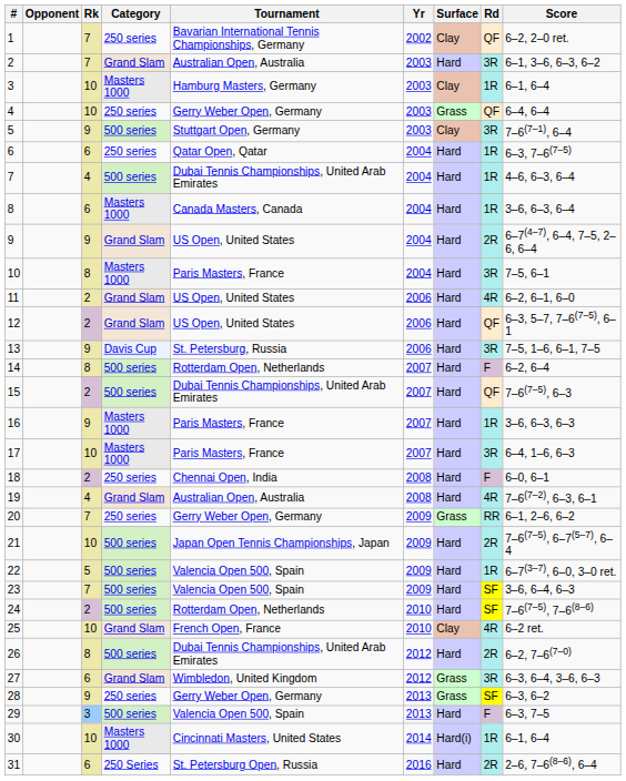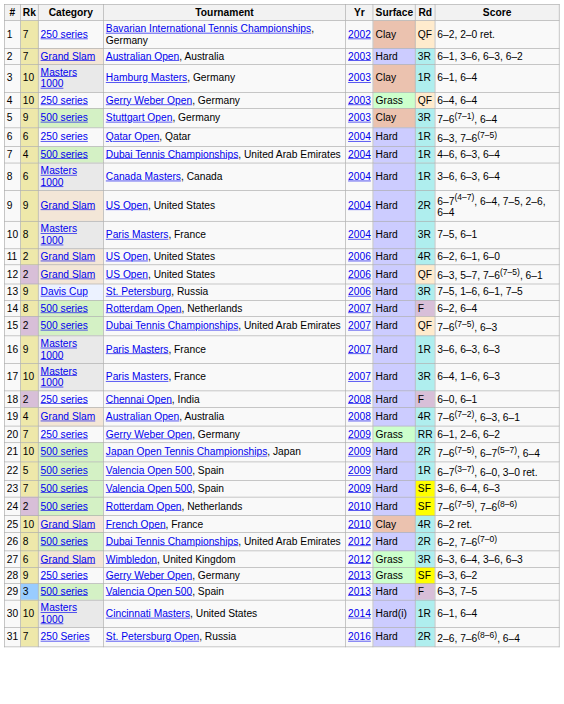 <table class="wikitable sortable">
 <tr>
 <th scope="col">#</th>
-<th scope="col">Opponent</th>
 <th scope="col">Rk</th>
 <th scope="col">Category</th>
 <th scope="col">Tournament</th>
 <th scope="col">Yr</th>
 <th scope="col">Surface</th>
 <th scope="col">Rd</th>
 <th scope="col" class="unsortable">Score</th>
 </tr>
 <tr>
 <td>1</td>
-<td data-sort-value="Haas, T"></td>
 <td bgcolor=EEE8AA>7</td>
 <td><a href='#'>250 series</a></td>
 <td><a href='#'>Bavarian International Tennis Championships</a>, Germany</td>
 <td><a href='#'>2002</a></td>
 <td bgcolor=EBC2AF>Clay</td>
 <td bgcolor=ffebcd data-sort-value="6R">QF</td>
 <td>6–2, 2–0 ret.</td>
 </tr>
 <tr>
 <td>2</td>
-<td data-sort-value="Novak, J"></td>
 <td bgcolor=EEE8AA>7</td>
 <td bgcolor=f3e6d7><a href='#'>Grand Slam</a></td>
 <td><a href='#'>Australian Open</a>, Australia</td>
 <td><a href='#'>2003</a></td>
 <td bgcolor=CCCCFF>Hard</td>
 <td bgcolor=afeeee data-sort-value="4R">3R</td>
 <td>6–1, 3–6, 6–3, 6–2</td>
 </tr>
 <tr>
 <td>3</td>
-<td data-sort-value="Novak, J"></td>
 <td bgcolor=EEE8AA>10</td>
 <td bgcolor=e9e9e9><a href='#'>Masters 1000</a></td>
 <td><a href='#'>Hamburg Masters</a>, Germany</td>
 <td><a href='#'>2003</a></td>
 <td bgcolor=EBC2AF>Clay</td>
 <td bgcolor=afeeee data-sort-value="2R">1R</td>
 <td>6–1, 6–4</td>
 </tr>
 <tr>
 <td>4</td>
-<td data-sort-value="Novak, J"></td>
 <td bgcolor=EEE8AA>10</td>
 <td><a href='#'>250 series</a></td>
 <td><a href='#'>Gerry Weber Open</a>, Germany</td>
 <td><a href='#'>2003</a></td>
 <td bgcolor=CCFFCC>Grass</td>
 <td bgcolor=ffebcd data-sort-value="6R">QF</td>
 <td>6–4, 6–4</td>
 </tr>
 <tr>
 <td>5</td>
-<td data-sort-value="Novak, J"></td>
 <td bgcolor=EEE8AA>9</td>
 <td bgcolor=d4f1c5><a href='#'>500 series</a></td>
 <td><a href='#'>Stuttgart Open</a>, Germany</td>
 <td><a href='#'>2003</a></td>
 <td bgcolor=EBC2AF>Clay</td>
 <td bgcolor=afeeee data-sort-value="4R">3R</td>
 <td>7–6<sup>(7–1)</sup>, 6–4</td>
 </tr>
 <tr>
 <td>6</td>
-<td data-sort-value="Schüttler, R"></td>
 <td bgcolor=EEE8AA>6</td>
 <td><a href='#'>250 series</a></td>
 <td><a href='#'>Qatar Open</a>, Qatar</td>
 <td><a href='#'>2004</a></td>
 <td bgcolor=CCCCFF>Hard</td>
 <td bgcolor=afeeee data-sort-value="2R">1R</td>
 <td>6–3, 7–6<sup>(7–5)</sup></td>
 </tr>
 <tr>
 <td>7</td>
-<td data-sort-value="Coria, G"></td>
 <td bgcolor=EEE8AA>4</td>
 <td bgcolor=d4f1c5><a href='#'>500 series</a></td>
 <td><a href='#'>Dubai Tennis Championships</a>, United Arab Emirates</td>
 <td><a href='#'>2004</a></td>
 <td bgcolor=CCCCFF>Hard</td>
 <td bgcolor=afeeee data-sort-value="2R">1R</td>
 <td>4–6, 6–3, 6–4</td>
 </tr>
 <tr>
 <td>8</td>
-<td data-sort-value="Nalbandian, D"></td>
 <td bgcolor=EEE8AA>6</td>
 <td bgcolor=e9e9e9><a href='#'>Masters 1000</a></td>
 <td><a href='#'>Canada Masters</a>, Canada</td>
 <td><a href='#'>2004</a></td>
 <td bgcolor=CCCCFF>Hard</td>
 <td bgcolor=afeeee data-sort-value="2R">1R</td>
 <td>3–6, 6–3, 6–4</td>
 </tr>
 <tr>
 <td>9</td>
-<td data-sort-value="Nalbandian, D"></td>
 <td bgcolor=EEE8AA>9</td>
 <td bgcolor=f3e6d7><a href='#'>Grand Slam</a></td>
 <td><a href='#'>US Open</a>, United States</td>
 <td><a href='#'>2004</a></td>
 <td bgcolor=CCCCFF>Hard</td>
 <td bgcolor=afeeee data-sort-value="3R">2R</td>
 <td>6–7<sup>(4–7)</sup>, 6–4, 7–5, 2–6, 6–4</td>
 </tr>
 <tr>
 <td>10</td>
-<td data-sort-value="Henman, T"></td>
 <td bgcolor=EEE8AA>8</td>
 <td bgcolor=e9e9e9><a href='#'>Masters 1000</a></td>
 <td><a href='#'>Paris Masters</a>, France</td>
 <td><a href='#'>2004</a></td>
 <td bgcolor=CCCCFF>Hard</td>
 <td bgcolor=afeeee data-sort-value="4R">3R</td>
 <td>7–5, 6–1</td>
 </tr>
 <tr>
 <td>11</td>
-<td data-sort-value="Robredo, T"></td>
 <td bgcolor=EEE8AA>2</td>
 <td bgcolor=f3e6d7><a href='#'>Grand Slam</a></td>
 <td><a href='#'>US Open</a>, United States</td>
 <td><a href='#'>2006</a></td>
 <td bgcolor=CCCCFF>Hard</td>
 <td bgcolor=afeeee data-sort-value="5R">4R</td>
 <td>6–2, 6–1, 6–0</td>
 </tr>
 <tr>
 <td>12</td>
-<td data-sort-value="Nadal, R"></td>
 <td bgcolor=thistle>2</td>
 <td bgcolor=f3e6d7><a href='#'>Grand Slam</a></td>
 <td><a href='#'>US Open</a>, United States</td>
 <td><a href='#'>2006</a></td>
 <td bgcolor=CCCCFF>Hard</td>
 <td bgcolor=ffebcd data-sort-value="6R">QF</td>
 <td>6–3, 5–7, 7–6<sup>(7–5)</sup>, 6–1</td>
 </tr>
 <tr>
 <td>13</td>
-<td data-sort-value="Blake, J"></td>
 <td bgcolor=EEE8AA>9</td>
 <td bgcolor=ecf2ff><a href='#'>Davis Cup</a></td>
 <td><a href='#'>St. Petersburg</a>, Russia</td>
 <td><a href='#'>2006</a></td>
 <td bgcolor=CCCCFF>Hard</td>
 <td bgcolor=afeeee data-sort-value="4R">3R</td>
 <td>7–5, 1–6, 6–1, 7–5</td>
 </tr>
 <tr>
 <td>14</td>
-<td data-sort-value="Ljubicic, I"></td>
 <td bgcolor=EEE8AA>8</td>
 <td bgcolor=d4f1c5><a href='#'>500 series</a></td>
 <td><a href='#'>Rotterdam Open</a>, Netherlands</td>
 <td><a href='#'>2007</a></td>
 <td bgcolor=CCCCFF>Hard</td>
 <td bgcolor=thistle data-sort-value="8R">F</td>
 <td>6–2, 6–4</td>
 </tr>
 <tr>
 <td>15</td>
-<td data-sort-value="Nadal, R"></td>
 <td bgcolor=thistle>2</td>
 <td bgcolor=d4f1c5><a href='#'>500 series</a></td>
 <td><a href='#'>Dubai Tennis Championships</a>, United Arab Emirates</td>
 <td><a href='#'>2007</a></td>
 <td bgcolor=CCCCFF>Hard</td>
 <td bgcolor=ffebcd data-sort-value="6R">QF</td>
 <td>7–6<sup>(7–5)</sup>, 6–3</td>
 </tr>
 <tr>
 <td>16</td>
-<td data-sort-value="Gonzalez, F"></td>
 <td bgcolor=EEE8AA>9</td>
 <td bgcolor=e9e9e9><a href='#'>Masters 1000</a></td>
 <td><a href='#'>Paris Masters</a>, France</td>
 <td><a href='#'>2007</a></td>
 <td bgcolor=CCCCFF>Hard</td>
 <td bgcolor=afeeee data-sort-value="2R">1R</td>
 <td>3–6, 6–3, 6–3</td>
 </tr>
 <tr>
 <td>17</td>
-<td data-sort-value="Haas, T"></td>
 <td bgcolor=EEE8AA>10</td>
 <td bgcolor=e9e9e9><a href='#'>Masters 1000</a></td>
 <td><a href='#'>Paris Masters</a>, France</td>
 <td><a href='#'>2007</a></td>
 <td bgcolor=CCCCFF>Hard</td>
 <td bgcolor=afeeee data-sort-value="4R">3R</td>
 <td>6–4, 1–6, 6–3</td>
 </tr>
 <tr>
 <td>18</td>
-<td data-sort-value="Nadal, R"></td>
 <td bgcolor=thistle>2</td>
 <td><a href='#'>250 series</a></td>
 <td><a href='#'>Chennai Open</a>, India</td>
 <td><a href='#'>2008</a></td>
 <td bgcolor=CCCCFF>Hard</td>
 <td bgcolor=thistle data-sort-value="8R">F</td>
 <td>6–0, 6–1</td>
 </tr>
 <tr>
 <td>19</td>
-<td data-sort-value="Davydenko, N"></td>
 <td bgcolor=EEE8AA>4</td>
 <td bgcolor=f3e6d7><a href='#'>Grand Slam</a></td>
 <td><a href='#'>Australian Open</a>, Australia</td>
 <td><a href='#'>2008</a></td>
 <td bgcolor=CCCCFF>Hard</td>
 <td bgcolor=afeeee data-sort-value="5R">4R</td>
 <td>7–6<sup>(7–2)</sup>, 6–3, 6–1</td>
 </tr>
 <tr>
 <td>20</td>
-<td data-sort-value="Simon, G"></td>
 <td bgcolor=EEE8AA>7</td>
 <td><a href='#'>250 series</a></td>
 <td><a href='#'>Gerry Weber Open</a>, Germany</td>
 <td><a href='#'>2009</a></td>
 <td bgcolor=CCFFCC>Grass</td>
 <td bgcolor=afeeee data-sort-value="1R">RR</td>
 <td>6–1, 2–6, 6–2</td>
 </tr>
 <tr>
 <td>21</td>
-<td data-sort-value="Simon, G"></td>
 <td bgcolor=EEE8AA>10</td>
 <td bgcolor=d4f1c5><a href='#'>500 series</a></td>
 <td><a href='#'>Japan Open Tennis Championships</a>, Japan</td>
 <td><a href='#'>2009</a></td>
 <td bgcolor=CCCCFF>Hard</td>
 <td bgcolor=afeeee data-sort-value="3R">2R</td>
 <td>7–6<sup>(7–5)</sup>, 6–7<sup>(5–7)</sup>, 6–4</td>
 </tr>
 <tr>
 <td>22</td>
-<td data-sort-value="Tsonga, J"></td>
 <td bgcolor=EEE8AA>5</td>
 <td bgcolor=d4f1c5><a href='#'>500 series</a></td>
 <td><a href='#'>Valencia Open 500</a>, Spain</td>
 <td><a href='#'>2009</a></td>
 <td bgcolor=CCCCFF>Hard</td>
 <td bgcolor=afeeee data-sort-value="2R">1R</td>
 <td>6–7<sup>(3–7)</sup>, 6–0, 3–0 ret.</td>
 </tr>
 <tr>
 <td>23</td>
-<td data-sort-value="Davydenko, N"></td>
 <td bgcolor=EEE8AA>7</td>
 <td bgcolor=d4f1c5><a href='#'>500 series</a></td>
 <td><a href='#'>Valencia Open 500</a>, Spain</td>
 <td><a href='#'>2009</a></td>
 <td bgcolor=CCCCFF>Hard</td>
 <td bgcolor=yellow data-sort-value="7R">SF</td>
 <td>3–6, 6–4, 6–3</td>
 </tr>
 <tr>
 <td>24</td>
-<td data-sort-value="Djokovic, N"></td>
 <td bgcolor=thistle>2</td>
 <td bgcolor=d4f1c5><a href='#'>500 series</a></td>
 <td><a href='#'>Rotterdam Open</a>, Netherlands</td>
 <td><a href='#'>2010</a></td>
 <td bgcolor=CCCCFF>Hard</td>
 <td bgcolor=yellow data-sort-value="7R">SF</td>
 <td>7–6<sup>(7–5)</sup>, 7–6<sup>(8–6)</sup></td>
 </tr>
 <tr>
 <td>25</td>
-<td data-sort-value="Tsonga, J"></td>
 <td bgcolor=EEE8AA>10</td>
 <td bgcolor=f3e6d7><a href='#'>Grand Slam</a></td>
 <td><a href='#'>French Open</a>, France</td>
 <td><a href='#'>2010</a></td>
 <td bgcolor=EBC2AF>Clay</td>
 <td bgcolor=afeeee data-sort-value="5R">4R</td>
 <td>6–2 ret.</td>
 </tr>
 <tr>
 <td>26</td>
-<td data-sort-value="Fish, M"></td>
 <td bgcolor=EEE8AA>8</td>
 <td bgcolor=d4f1c5><a href='#'>500 series</a></td>
 <td><a href='#'>Dubai Tennis Championships</a>, United Arab Emirates</td>
 <td><a href='#'>2012</a></td>
 <td bgcolor=CCCCFF>Hard</td>
 <td bgcolor=afeeee data-sort-value="3R">2R</td>
 <td>6–2, 7–6<sup>(7–0)</sup></td>
 </tr>
 <tr>
 <td>27</td>
-<td data-sort-value="Tipsarevic, J"></td>
 <td bgcolor=EEE8AA>6</td>
 <td bgcolor=f3e6d7><a href='#'>Grand Slam</a></td>
 <td><a href='#'>Wimbledon</a>, United Kingdom</td>
 <td><a href='#'>2012</a></td>
 <td bgcolor=CCFFCC>Grass</td>
 <td bgcolor=afeeee data-sort-value="4R">3R</td>
 <td>6–3, 6–4, 3–6, 6–3</td>
 </tr>
 <tr>
 <td>28</td>
-<td data-sort-value="Gasquet, R"></td>
 <td bgcolor=EEE8AA>9</td>
 <td><a href='#'>250 series</a></td>
 <td><a href='#'>Gerry Weber Open</a>, Germany</td>
 <td><a href='#'>2013</a></td>
 <td bgcolor=CCFFCC>Grass</td>
 <td bgcolor=yellow data-sort-value="7R">SF</td>
 <td>6–3, 6–2</td>
 </tr>
 <tr>
 <td>29</td>
-<td data-sort-value="Ferrer, D"></td>
 <td bgcolor=99ccff>3</td>
 <td bgcolor=d4f1c5><a href='#'>500 series</a></td>
 <td><a href='#'>Valencia Open 500</a>, Spain</td>
 <td><a href='#'>2013</a></td>
 <td bgcolor=CCCCFF>Hard</td>
 <td bgcolor=thistle data-sort-value="8R">F</td>
 <td>6–3, 7–5</td>
 </tr>
 <tr>
 <td>30</td>
-<td data-sort-value="Tsonga, J"></td>
 <td bgcolor=EEE8AA>10</td>
 <td bgcolor=e9e9e9><a href='#'>Masters 1000</a></td>
 <td><a href='#'>Cincinnati Masters</a>, United States</td>
 <td><a href='#'>2014</a></td>
 <td bgcolor=CCCCFF>Hard(i)</td>
 <td bgcolor=afeeee data-sort-value="2R">1R</td>
 <td>6–1, 6–4</td>
 </tr>
 <tr>
 <td>31</td>
-<td data-sort-value="Raonic, M"></td>
-<td bgcolor=EEE8AA>6</td>
+<td bgcolor=EEE8AA>7</td>
 <td><a href='#'>250 Series</a></td>
 <td><a href='#'>St. Petersburg Open</a>, Russia</td>
 <td><a href='#'>2016</a></td>
 <td bgcolor=CCCCFF>Hard</td>
 <td bgcolor=afeeee data-sort-value="2R">2R</td>
 <td>2–6, 7–6<sup>(8–6)</sup>, 6–4</td>
 </tr>
 </table>
